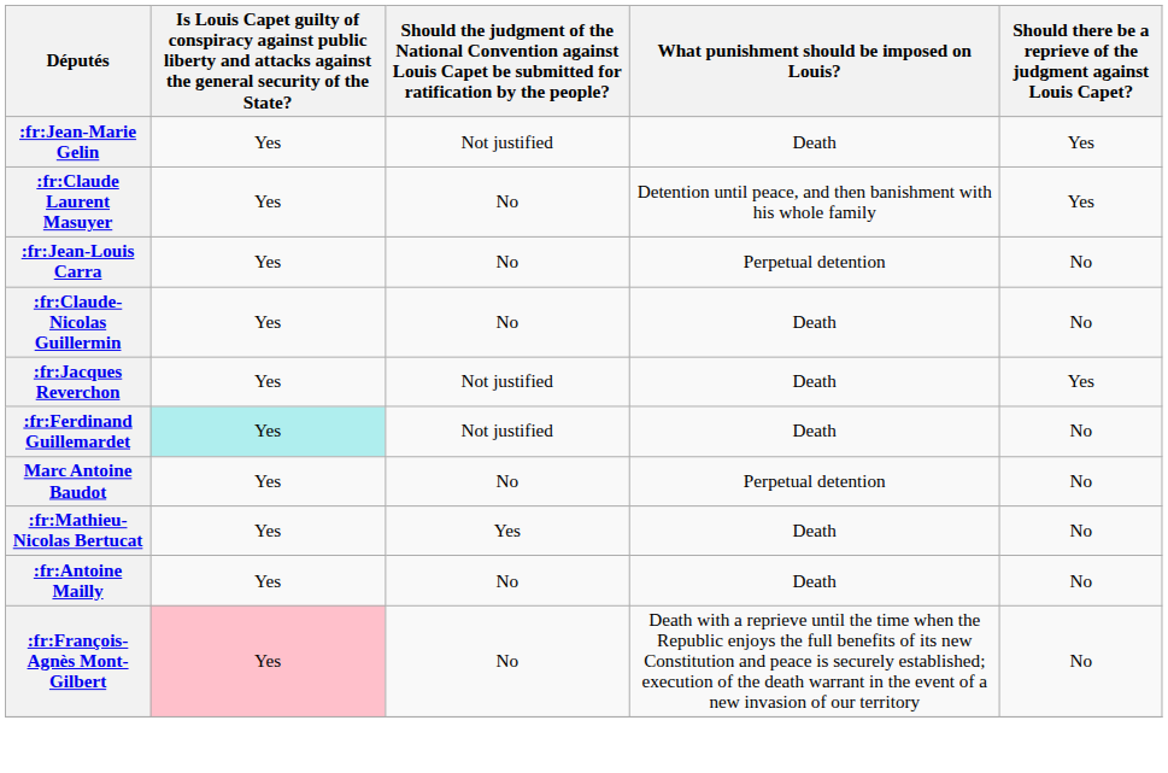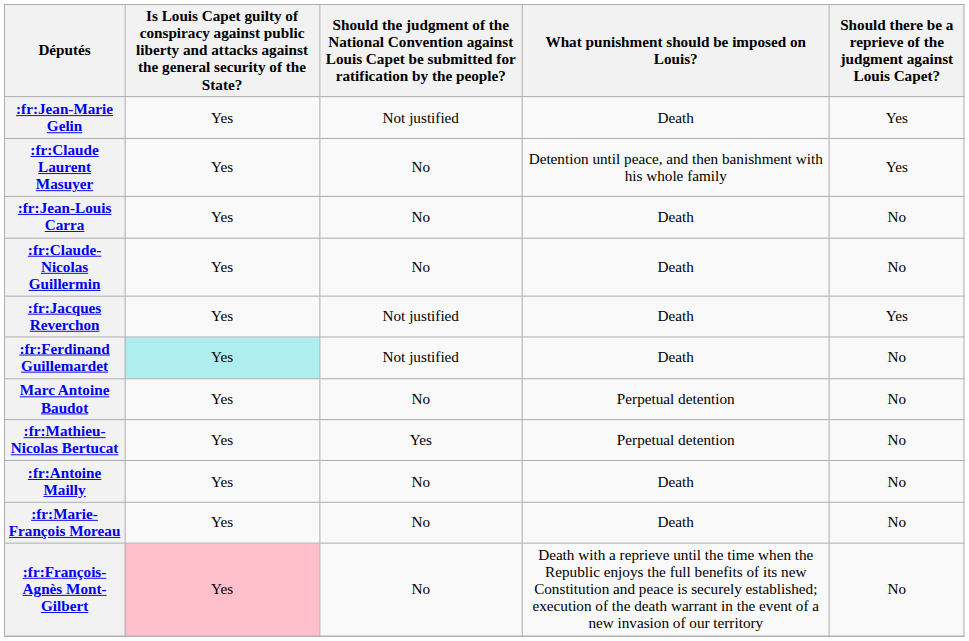 <table class="wikitable sortable" style="text-align:center; width:80%;">
 <tr>
 <th scope=col>Députés</th>
 <th scope=col>Is Louis Capet guilty of conspiracy against public liberty and attacks against the general security of the State?</th>
 <th scope=col>Should the judgment of the National Convention against Louis Capet be submitted for ratification by the people?</th>
 <th scope=col>What punishment should be imposed on Louis?</th>
 <th scope=col>Should there be a reprieve of the judgment against Louis Capet?</th>
 </tr>
 <tr>
 <th scope=row><a href='#'>:fr:Jean-Marie Gelin</a></th>
 <td>Yes</td>
 <td>Not justified</td>
 <td>Death</td>
 <td>Yes</td>
 </tr>
 <tr>
 <th scope=row><a href='#'>:fr:Claude Laurent Masuyer</a></th>
 <td>Yes</td>
 <td>No</td>
 <td>Detention until peace, and then banishment with his whole family</td>
 <td>Yes</td>
 </tr>
 <tr>
 <th scope=row><a href='#'>:fr:Jean-Louis Carra</a></th>
 <td>Yes</td>
 <td>No</td>
-<td>Perpetual detention</td>
+<td>Death</td>
 <td>No</td>
 </tr>
 <tr>
 <th scope=row><a href='#'>:fr:Claude-Nicolas Guillermin</a></th>
 <td>Yes</td>
 <td>No</td>
 <td>Death</td>
 <td>No</td>
 </tr>
 <tr>
 <th scope=row><a href='#'>:fr:Jacques Reverchon</a></th>
 <td>Yes</td>
 <td>Not justified</td>
 <td>Death</td>
 <td>Yes</td>
 </tr>
 <tr>
 <th scope=row><a href='#'>:fr:Ferdinand Guillemardet</a></th>
 <td style="background: paleturquoise;">Yes</td>
 <td>Not justified</td>
 <td>Death</td>
 <td>No</td>
 </tr>
 <tr>
 <th scope=row><a href='#'>Marc Antoine Baudot</a></th>
 <td>Yes</td>
 <td>No</td>
 <td>Perpetual detention</td>
 <td>No</td>
 </tr>
 <tr>
 <th scope=row><a href='#'>:fr:Mathieu-Nicolas Bertucat</a></th>
 <td>Yes</td>
 <td>Yes</td>
+<td>Perpetual detention</td>
+<td>No</td>
+</tr>
+<tr>
+<th scope=row><a href='#'>:fr:Antoine Mailly</a></th>
+<td>Yes</td>
+<td>No</td>
 <td>Death</td>
 <td>No</td>
 </tr>
 <tr>
-<th scope=row><a href='#'>:fr:Antoine Mailly</a></th>
+<th scope=row><a href='#'>:fr:Marie-François Moreau</a></th>
 <td>Yes</td>
 <td>No</td>
 <td>Death</td>
 <td>No</td>
 </tr>
 <tr>
 <th scope=row><a href='#'>:fr:François-Agnès Mont-Gilbert</a></th>
 <td style="background: pink;">Yes</td>
 <td>No</td>
 <td>Death with a reprieve until the time when the Republic enjoys the full benefits of its new Constitution and peace is securely established; execution of the death warrant in the event of a new invasion of our territory</td>
 <td>No</td>
 </tr>
 <tr>
 </tr>
 </table>
